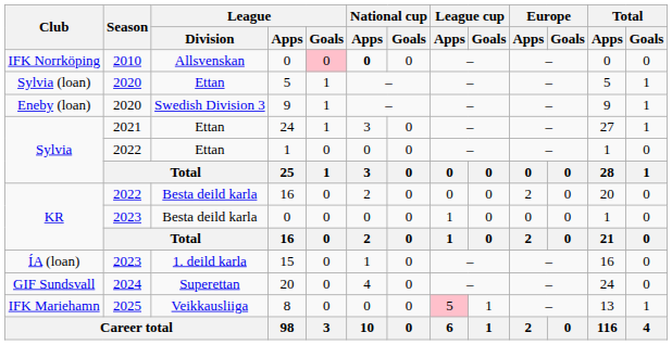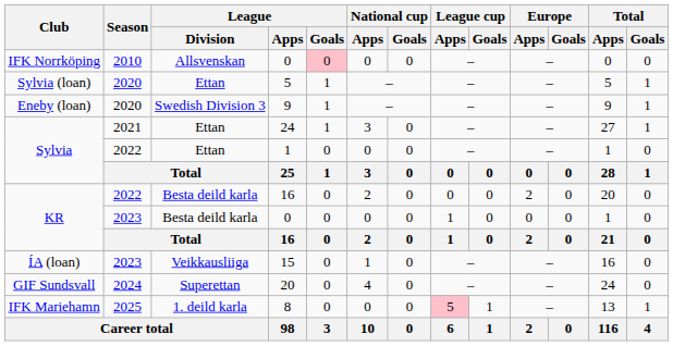 <table class="wikitable" style="text-align:center">
 <tr>
 <th rowspan="2">Club</th>
 <th rowspan="2">Season</th>
 <th colspan="3">League</th>
 <th colspan="2">National cup</th>
 <th colspan="2">League cup</th>
 <th colspan="2">Europe</th>
 <th colspan="2">Total</th>
 </tr>
 <tr>
 <th>Division</th>
 <th>Apps</th>
 <th>Goals</th>
 <th>Apps</th>
 <th>Goals</th>
 <th>Apps</th>
 <th>Goals</th>
 <th>Apps</th>
 <th>Goals</th>
 <th>Apps</th>
 <th>Goals</th>
 </tr>
 <tr>
 <td><a href='#'>IFK Norrköping</a></td>
 <td><a href='#'>2010</a></td>
 <td><a href='#'>Allsvenskan</a></td>
 <td>0</td>
 <td style="background: pink;">0</td>
-<td><strong>0</strong></td>
+<td>0</td>
 <td>0</td>
 <td colspan=2>–</td>
 <td colspan=2>–</td>
 <td>0</td>
 <td>0</td>
 </tr>
 <tr>
 <td><a href='#'>Sylvia</a> (loan)</td>
 <td><a href='#'>2020</a></td>
 <td><a href='#'>Ettan</a></td>
 <td>5</td>
 <td>1</td>
 <td colspan=2>–</td>
 <td colspan=2>–</td>
 <td colspan=2>–</td>
 <td>5</td>
 <td>1</td>
 </tr>
 <tr>
 <td><a href='#'>Eneby</a> (loan)</td>
 <td>2020</td>
 <td><a href='#'>Swedish Division 3</a></td>
 <td>9</td>
 <td>1</td>
 <td colspan=2>–</td>
 <td colspan=2>–</td>
 <td colspan=2>–</td>
 <td>9</td>
 <td>1</td>
 </tr>
 <tr>
 <td rowspan=3><a href='#'>Sylvia</a></td>
 <td>2021</td>
 <td>Ettan</td>
 <td>24</td>
 <td>1</td>
 <td>3</td>
 <td>0</td>
 <td colspan=2>–</td>
 <td colspan=2>–</td>
 <td>27</td>
 <td>1</td>
 </tr>
 <tr>
 <td>2022</td>
 <td>Ettan</td>
 <td>1</td>
 <td>0</td>
 <td>0</td>
 <td>0</td>
 <td colspan=2>–</td>
 <td colspan=2>–</td>
 <td>1</td>
 <td>0</td>
 </tr>
 <tr>
 <th colspan=2>Total</th>
 <th>25</th>
 <th>1</th>
 <th>3</th>
 <th>0</th>
 <th>0</th>
 <th>0</th>
 <th>0</th>
 <th>0</th>
 <th>28</th>
 <th>1</th>
 </tr>
 <tr>
 <td rowspan=3><a href='#'>KR</a></td>
 <td><a href='#'>2022</a></td>
 <td><a href='#'>Besta deild karla</a></td>
 <td>16</td>
 <td>0</td>
 <td>2</td>
 <td>0</td>
 <td>0</td>
 <td>0</td>
 <td>2</td>
 <td>0</td>
 <td>20</td>
 <td>0</td>
 </tr>
 <tr>
 <td><a href='#'>2023</a></td>
 <td>Besta deild karla</td>
 <td>0</td>
 <td>0</td>
 <td>0</td>
 <td>0</td>
 <td>1</td>
 <td>0</td>
 <td>0</td>
 <td>0</td>
 <td>1</td>
 <td>0</td>
 </tr>
 <tr>
 <th colspan=2>Total</th>
 <th>16</th>
 <th>0</th>
 <th>2</th>
 <th>0</th>
 <th>1</th>
 <th>0</th>
 <th>2</th>
 <th>0</th>
 <th>21</th>
 <th>0</th>
 </tr>
 <tr>
 <td><a href='#'>ÍA</a> (loan)</td>
 <td><a href='#'>2023</a></td>
-<td><a href='#'>1. deild karla</a></td>
+<td><a href='#'>Veikkausliiga</a></td>
 <td>15</td>
 <td>0</td>
 <td>1</td>
 <td>0</td>
 <td colspan=2>–</td>
 <td colspan=2>–</td>
 <td>16</td>
 <td>0</td>
 </tr>
 <tr>
 <td><a href='#'>GIF Sundsvall</a></td>
 <td><a href='#'>2024</a></td>
 <td><a href='#'>Superettan</a></td>
 <td>20</td>
 <td>0</td>
 <td>4</td>
 <td>0</td>
 <td colspan=2>–</td>
 <td colspan=2>–</td>
 <td>24</td>
 <td>0</td>
 </tr>
 <tr>
 <td><a href='#'>IFK Mariehamn</a></td>
 <td><a href='#'>2025</a></td>
-<td><a href='#'>Veikkausliiga</a></td>
+<td><a href='#'>1. deild karla</a></td>
 <td>8</td>
 <td>0</td>
 <td>0</td>
 <td>0</td>
 <td style="background: pink;">5</td>
 <td>1</td>
 <td colspan=2>–</td>
 <td>13</td>
 <td>1</td>
 </tr>
 <tr>
 <th colspan="3">Career total</th>
 <th>98</th>
 <th>3</th>
 <th>10</th>
 <th>0</th>
 <th>6</th>
 <th>1</th>
 <th>2</th>
 <th>0</th>
 <th>116</th>
 <th>4</th>
 </tr>
 </table>
